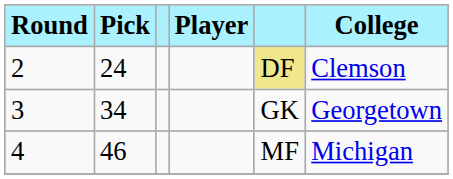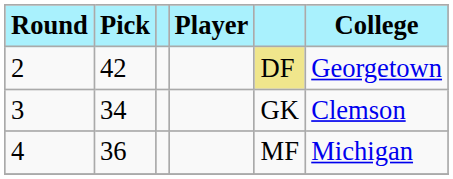 <table class="wikitable sortable">
 <tr>
 <th style="background:#A9F1FD; color:#000;">Round</th>
 <th style="background:#A9F1FD; color:#000;">Pick</th>
 <th style="background:#A9F1FD; color:#000;"></th>
 <th style="background:#A9F1FD; color:#000;">Player</th>
 <th style="background:#A9F1FD; color:#000;"></th>
 <th style="background:#A9F1FD; color:#000;">College</th>
 </tr>
 <tr>
 <td>2</td>
-<td>24</td>
+<td>42</td>
 <td></td>
 <td></td>
 <td style="background: khaki;">DF</td>
-<td><a href='#'>Clemson</a></td>
+<td><a href='#'>Georgetown</a></td>
 </tr>
 <tr>
 <td>3</td>
 <td>34</td>
 <td></td>
 <td></td>
 <td>GK</td>
-<td><a href='#'>Georgetown</a></td>
+<td><a href='#'>Clemson</a></td>
 </tr>
 <tr>
 <td>4</td>
-<td>46</td>
+<td>36</td>
 <td></td>
 <td></td>
 <td>MF</td>
 <td><a href='#'>Michigan</a></td>
 </tr>
 <tr>
 </tr>
 </table>
